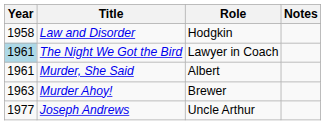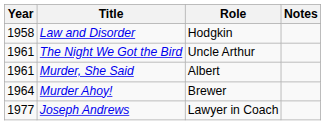 <table class="wikitable">
 <tr>
 <th>Year</th>
 <th>Title</th>
 <th>Role</th>
 <th>Notes</th>
 </tr>
 <tr>
 <td>1958</td>
 <td><em><a href='#'>Law and Disorder</a></em></td>
 <td>Hodgkin</td>
 <td></td>
 </tr>
 <tr>
-<td style="background: lightblue;">1961</td>
+<td>1961</td>
 <td><em><a href='#'>The Night We Got the Bird</a></em></td>
-<td>Lawyer in Coach</td>
+<td>Uncle Arthur</td>
 <td></td>
 </tr>
 <tr>
 <td>1961</td>
 <td><em><a href='#'>Murder, She Said</a></em></td>
 <td>Albert</td>
 <td></td>
 </tr>
 <tr>
-<td>1963</td>
+<td>1964</td>
 <td><em><a href='#'>Murder Ahoy!</a></em></td>
 <td>Brewer</td>
 <td></td>
 </tr>
 <tr>
 <td>1977</td>
 <td><em><a href='#'>Joseph Andrews</a></em></td>
-<td>Uncle Arthur</td>
+<td>Lawyer in Coach</td>
 <td></td>
 </tr>
 </table>
